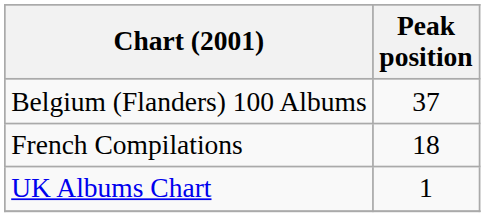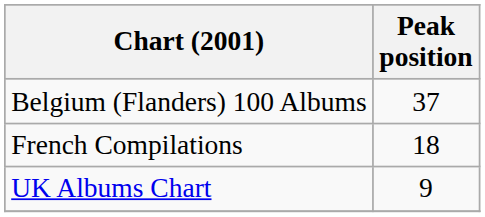 <table class="wikitable sortable" border="1">
 <tr>
 <th scope="col">Chart (2001)</th>
 <th scope="col">Peak<br>position</th>
 </tr>
 <tr>
 <td>Belgium (Flanders) 100 Albums</td>
 <td style="text-align:center;">37</td>
 </tr>
 <tr>
 <td>French Compilations</td>
 <td style="text-align:center;">18</td>
 </tr>
 <tr>
 <td><a href='#'>UK Albums Chart</a></td>
-<td style="text-align:center;">1</td>
+<td style="text-align:center;">9</td>
 </tr>
 <tr>
 </tr>
 </table>
